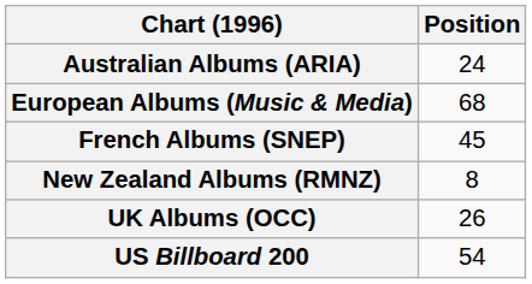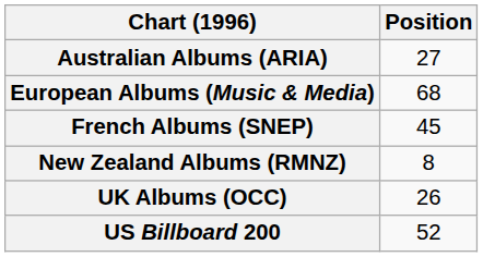 <table class="wikitable sortable plainrowheaders" style="text-align:center">
 <tr>
 <th scope="col">Chart (1996)</th>
 <th scope="col">Position</th>
 </tr>
 <tr>
 <th scope="row">Australian Albums (ARIA)</th>
-<td>24</td>
+<td>27</td>
 </tr>
 <tr>
 <th scope="row">European Albums (<em>Music & Media</em>)</th>
 <td>68</td>
 </tr>
 <tr>
 <th scope="row">French Albums (SNEP)</th>
 <td>45</td>
 </tr>
 <tr>
 <th scope="row">New Zealand Albums (RMNZ)</th>
 <td>8</td>
 </tr>
 <tr>
 <th scope="row">UK Albums (OCC)</th>
 <td>26</td>
 </tr>
 <tr>
 <th scope="row">US <em>Billboard</em> 200</th>
-<td>54</td>
+<td>52</td>
 </tr>
 </table>
